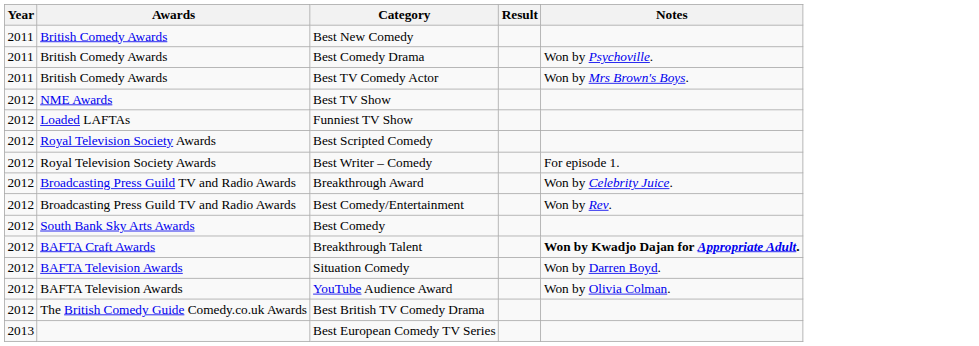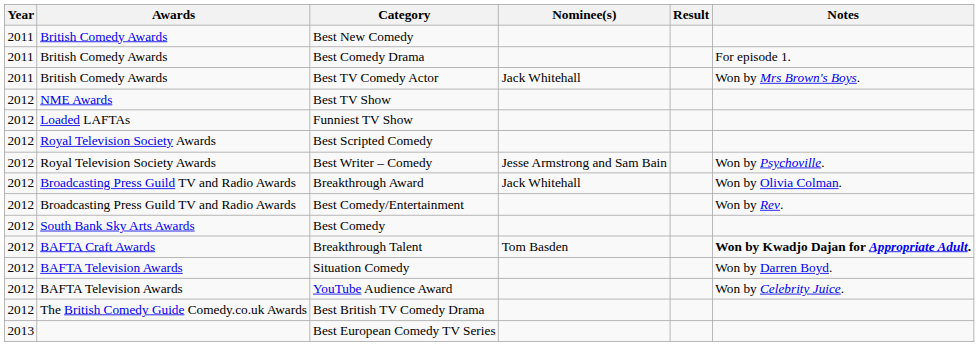 <table class="wikitable">
 <tr>
 <th>Year</th>
 <th>Awards</th>
 <th>Category</th>
+<th>Nominee(s)</th>
 <th>Result</th>
 <th>Notes</th>
 </tr>
 <tr>
 <td>2011</td>
 <td><a href='#'>British Comedy Awards</a></td>
 <td>Best New Comedy</td>
 <td></td>
 <td></td>
+<td></td>
 </tr>
 <tr>
 <td>2011</td>
 <td>British Comedy Awards</td>
 <td>Best Comedy Drama</td>
 <td></td>
-<td>Won by <em><a href='#'>Psychoville</a></em>.</td>
+<td></td>
+<td>For episode 1.</td>
 </tr>
 <tr>
 <td>2011</td>
 <td>British Comedy Awards</td>
 <td>Best TV Comedy Actor</td>
+<td>Jack Whitehall</td>
 <td></td>
 <td>Won by <em><a href='#'>Mrs Brown's Boys</a></em>.</td>
 </tr>
 <tr>
 <td>2012</td>
 <td><a href='#'>NME Awards</a></td>
 <td>Best TV Show</td>
 <td></td>
 <td></td>
+<td></td>
 </tr>
 <tr>
 <td>2012</td>
 <td><a href='#'>Loaded</a> LAFTAs</td>
 <td>Funniest TV Show</td>
+<td></td>
 <td></td>
 <td></td>
 </tr>
 <tr>
 <td>2012</td>
 <td><a href='#'>Royal Television Society</a> Awards</td>
 <td>Best Scripted Comedy</td>
 <td></td>
 <td></td>
+<td></td>
 </tr>
 <tr>
 <td>2012</td>
 <td>Royal Television Society Awards</td>
 <td>Best Writer – Comedy</td>
+<td>Jesse Armstrong and Sam Bain</td>
 <td></td>
-<td>For episode 1.</td>
+<td>Won by <em><a href='#'>Psychoville</a></em>.</td>
 </tr>
 <tr>
 <td>2012</td>
 <td><a href='#'>Broadcasting Press Guild</a> TV and Radio Awards</td>
 <td>Breakthrough Award</td>
+<td>Jack Whitehall</td>
 <td></td>
-<td>Won by <em><a href='#'>Celebrity Juice</a></em>.</td>
+<td>Won by <a href='#'>Olivia Colman</a>.</td>
 </tr>
 <tr>
 <td>2012</td>
 <td>Broadcasting Press Guild TV and Radio Awards</td>
 <td>Best Comedy/Entertainment</td>
+<td></td>
 <td></td>
 <td>Won by <a href='#'><em>Rev</em></a>.</td>
 </tr>
 <tr>
 <td>2012</td>
 <td><a href='#'>South Bank Sky Arts Awards</a></td>
 <td>Best Comedy</td>
 <td></td>
 <td></td>
+<td></td>
 </tr>
 <tr>
 <td>2012</td>
 <td><a href='#'>BAFTA Craft Awards</a></td>
 <td>Breakthrough Talent</td>
+<td>Tom Basden</td>
 <td></td>
 <td><strong>Won by Kwadjo Dajan for <em><a href='#'>Appropriate Adult</a></em>.</strong></td>
 </tr>
 <tr>
 <td>2012</td>
 <td><a href='#'>BAFTA Television Awards</a></td>
 <td>Situation Comedy</td>
 <td></td>
+<td></td>
 <td>Won by <a href='#'>Darren Boyd</a>.</td>
 </tr>
 <tr>
 <td>2012</td>
 <td>BAFTA Television Awards</td>
 <td><a href='#'>YouTube</a> Audience Award</td>
 <td></td>
-<td>Won by <a href='#'>Olivia Colman</a>.</td>
+<td></td>
+<td>Won by <em><a href='#'>Celebrity Juice</a></em>.</td>
 </tr>
 <tr>
 <td>2012</td>
 <td>The <a href='#'>British Comedy Guide</a> Comedy.co.uk Awards</td>
 <td>Best British TV Comedy Drama</td>
+<td></td>
 <td></td>
 <td></td>
 </tr>
 <tr>
 <td>2013</td>
 <td></td>
 <td>Best European Comedy TV Series</td>
 <td></td>
 <td></td>
+<td></td>
 </tr>
 </table>
